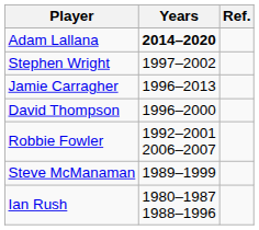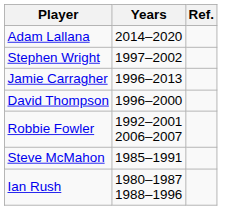 <table class="wikitable">
 <tr>
 <th>Player</th>
 <th>Years</th>
 <th>Ref.</th>
 </tr>
 <tr>
 <td> <a href='#'>Adam Lallana</a></td>
-<td><strong>2014–2020</strong></td>
+<td>2014–2020</td>
 <td></td>
 </tr>
 <tr>
 <td> <a href='#'>Stephen Wright</a></td>
 <td>1997–2002</td>
 <td></td>
 </tr>
 <tr>
 <td> <a href='#'>Jamie Carragher</a></td>
 <td>1996–2013</td>
 <td></td>
 </tr>
 <tr>
 <td> <a href='#'>David Thompson</a></td>
 <td>1996–2000</td>
 <td></td>
 </tr>
 <tr>
 <td> <a href='#'>Robbie Fowler</a></td>
 <td>1992–2001<br>2006–2007</td>
 <td></td>
 </tr>
 <tr>
-<td> <a href='#'>Steve McManaman</a></td>
-<td>1989–1999</td>
+<td> <a href='#'>Steve McMahon</a></td>
+<td>1985–1991</td>
 <td></td>
 </tr>
 <tr>
 <td> <a href='#'>Ian Rush</a></td>
 <td>1980–1987<br>1988–1996</td>
 <td></td>
 </tr>
 </table>
